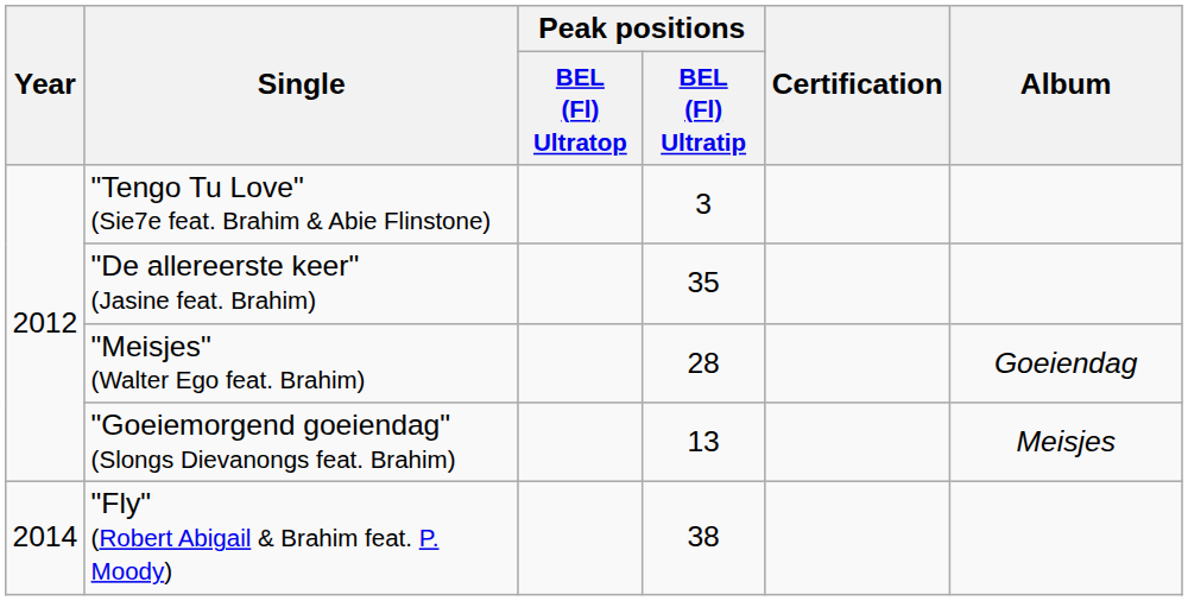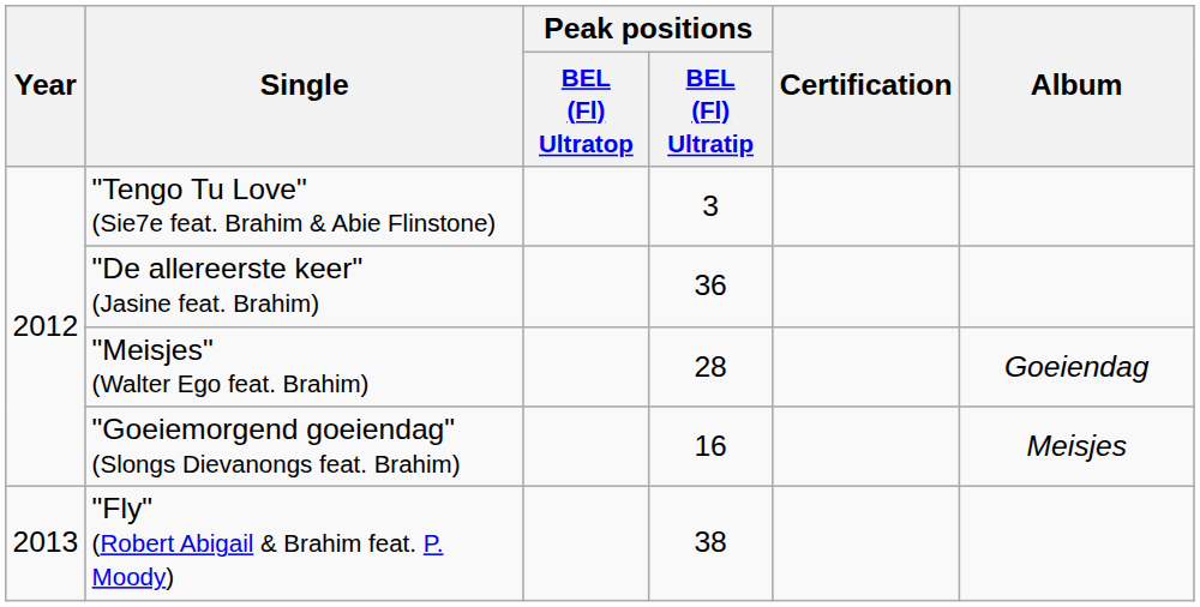 <table class="wikitable">
 <tr>
 <th align="center" rowspan="2" width="10">Year</th>
 <th align="center" rowspan="2" width="230">Single</th>
 <th align="center" colspan="2" width="30">Peak positions</th>
 <th align="center" rowspan="2" width="50">Certification</th>
 <th align="center" rowspan="2" width="120">Album</th>
 </tr>
 <tr>
 <th width="60"><small><a href='#'>BEL <br>(Fl)<br>Ultratop</a><br></small></th>
 <th width="60"><small><a href='#'>BEL <br>(Fl)<br>Ultratip</a><br></small></th>
 </tr>
 <tr>
 <td align="center" rowspan="4">2012</td>
 <td>"Tengo Tu Love" <br><small>(Sie7e feat. Brahim & Abie Flinstone)</small></td>
 <td align="center"></td>
 <td align="center">3</td>
 <td align="center"></td>
 <td align="center"></td>
 </tr>
 <tr>
 <td>"De allereerste keer" <br><small>(Jasine feat. Brahim)</small></td>
 <td align="center"></td>
-<td align="center">35</td>
+<td align="center">36</td>
 <td align="center"></td>
 <td align="center"></td>
 </tr>
 <tr>
 <td>"Meisjes" <br><small>(Walter Ego feat. Brahim)</small></td>
 <td align="center"></td>
 <td align="center">28</td>
 <td align="center"></td>
 <td align="center"><em>Goeiendag</em></td>
 </tr>
 <tr>
 <td>"Goeiemorgend goeiendag" <br><small>(Slongs Dievanongs feat. Brahim)</small></td>
 <td align="center"></td>
-<td align="center">13</td>
+<td align="center">16</td>
 <td align="center"></td>
 <td align="center"><em>Meisjes</em></td>
 </tr>
 <tr>
-<td align="center">2014</td>
+<td align="center">2013</td>
 <td>"Fly" <br><small>(<a href='#'>Robert Abigail</a> & Brahim feat. <a href='#'>P. Moody</a>)</small></td>
 <td align="center"></td>
 <td align="center">38</td>
 <td align="center"></td>
 <td align="center"></td>
 </tr>
 </table>
